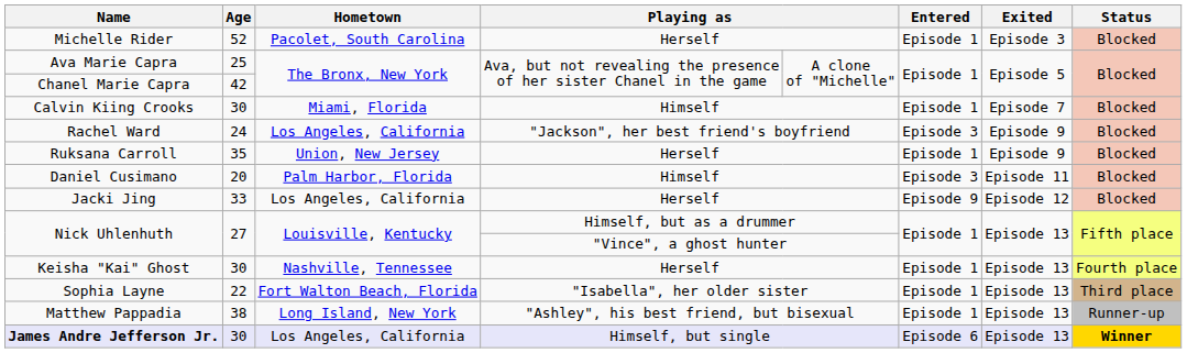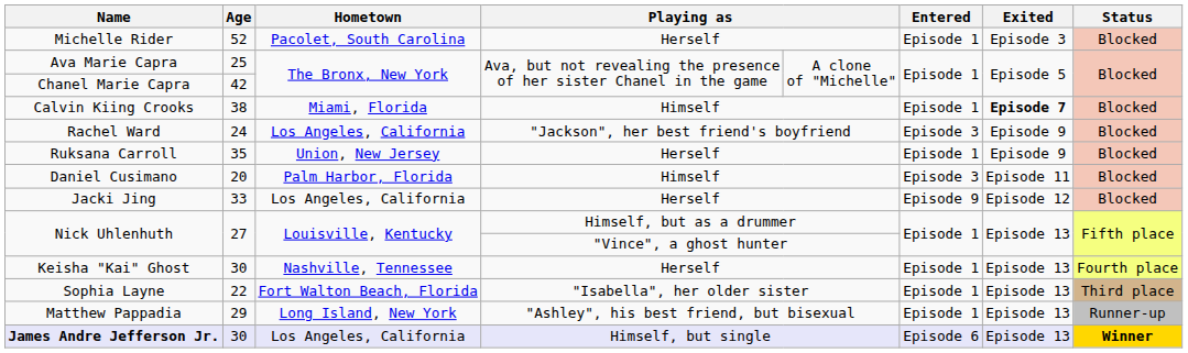 <table class="wikitable nowrap" style="text-align:center;">
 <tr>
 <th>Name</th>
 <th>Age</th>
 <th>Hometown</th>
 <th colspan="2">Playing as</th>
 <th>Entered</th>
 <th>Exited</th>
 <th>Status</th>
 </tr>
 <tr>
 <td>Michelle Rider</td>
 <td>52</td>
 <td><a href='#'>Pacolet, South Carolina</a></td>
 <td colspan="2">Herself</td>
 <td>Episode 1</td>
 <td>Episode 3</td>
 <td style="background:#f4c7b8;">Blocked</td>
 </tr>
 <tr>
 <td>Ava Marie Capra</td>
 <td>25</td>
 <td rowspan=2><a href='#'>The Bronx, New York</a></td>
 <td rowspan=2>Ava, but not revealing the presence<br>of her sister Chanel in the game</td>
 <td rowspan=2>A clone<br>of "Michelle"</td>
 <td rowspan=2>Episode 1</td>
 <td rowspan=2>Episode 5</td>
 <td rowspan=2 style="background:#f4c7b8;">Blocked</td>
 </tr>
 <tr>
 <td>Chanel Marie Capra</td>
 <td>42</td>
 </tr>
 <tr>
 <td>Calvin Kiing Crooks</td>
-<td>30</td>
+<td>38</td>
 <td><a href='#'>Miami</a>, <a href='#'>Florida</a></td>
 <td colspan="2">Himself</td>
 <td>Episode 1</td>
-<td>Episode 7</td>
+<td><strong>Episode 7</strong></td>
 <td style="background:#f4c7b8;">Blocked</td>
 </tr>
 <tr>
 <td>Rachel Ward</td>
 <td>24</td>
 <td><a href='#'>Los Angeles</a>, <a href='#'>California</a></td>
 <td colspan="2">"Jackson", her best friend's boyfriend</td>
 <td>Episode 3</td>
 <td>Episode 9</td>
 <td style="background:#f4c7b8;">Blocked</td>
 </tr>
 <tr>
 <td>Ruksana Carroll</td>
 <td>35</td>
 <td><a href='#'>Union</a>, <a href='#'>New Jersey</a></td>
 <td colspan="2">Herself</td>
 <td>Episode 1</td>
 <td>Episode 9</td>
 <td style="background:#f4c7b8;">Blocked</td>
 </tr>
 <tr>
 <td>Daniel Cusimano</td>
 <td>20</td>
 <td><a href='#'>Palm Harbor, Florida</a></td>
 <td colspan="2">Himself</td>
 <td>Episode 3</td>
 <td>Episode 11</td>
 <td style="background:#f4c7b8;">Blocked</td>
 </tr>
 <tr>
 <td>Jacki Jing</td>
 <td>33</td>
 <td>Los Angeles, California</td>
 <td colspan="2">Herself</td>
 <td>Episode 9</td>
 <td>Episode 12</td>
 <td style="background:#f4c7b8;">Blocked</td>
 </tr>
 <tr>
 <td rowspan=2>Nick Uhlenhuth</td>
 <td rowspan=2>27</td>
 <td rowspan=2><a href='#'>Louisville</a>, <a href='#'>Kentucky</a></td>
 <td colspan="2">Himself, but as a drummer</td>
 <td rowspan=2>Episode 1</td>
 <td rowspan=2>Episode 13</td>
 <td rowspan="2" style="background:#F5FF80;">Fifth place</td>
 </tr>
 <tr>
 <td colspan=2>"Vince", a ghost hunter</td>
 </tr>
 <tr>
 <td>Keisha "Kai" Ghost</td>
 <td>30</td>
 <td><a href='#'>Nashville</a>, <a href='#'>Tennessee</a></td>
 <td colspan="2">Herself</td>
 <td>Episode 1</td>
 <td>Episode 13</td>
 <td style="background:#F5FF80;">Fourth place</td>
 </tr>
 <tr>
 <td>Sophia Layne</td>
 <td>22</td>
 <td><a href='#'>Fort Walton Beach, Florida</a></td>
 <td colspan="2">"Isabella", her older sister</td>
 <td>Episode 1</td>
 <td>Episode 13</td>
 <td style="background:tan;">Third place</td>
 </tr>
 <tr>
 <td>Matthew Pappadia</td>
-<td>38</td>
+<td>29</td>
 <td><a href='#'>Long Island</a>, <a href='#'>New York</a></td>
 <td colspan="2">"Ashley", his best friend, but bisexual</td>
 <td>Episode 1</td>
 <td>Episode 13</td>
 <td style="background:silver;">Runner-up</td>
 </tr>
 <tr style="background:lavender;" |>
 <td><strong>James Andre Jefferson Jr.</strong></td>
 <td>30</td>
 <td>Los Angeles, California</td>
 <td colspan=2>Himself, but single</td>
 <td>Episode 6</td>
 <td>Episode 13</td>
 <td bgcolor=gold><strong>Winner</strong></td>
 </tr>
 </table>
